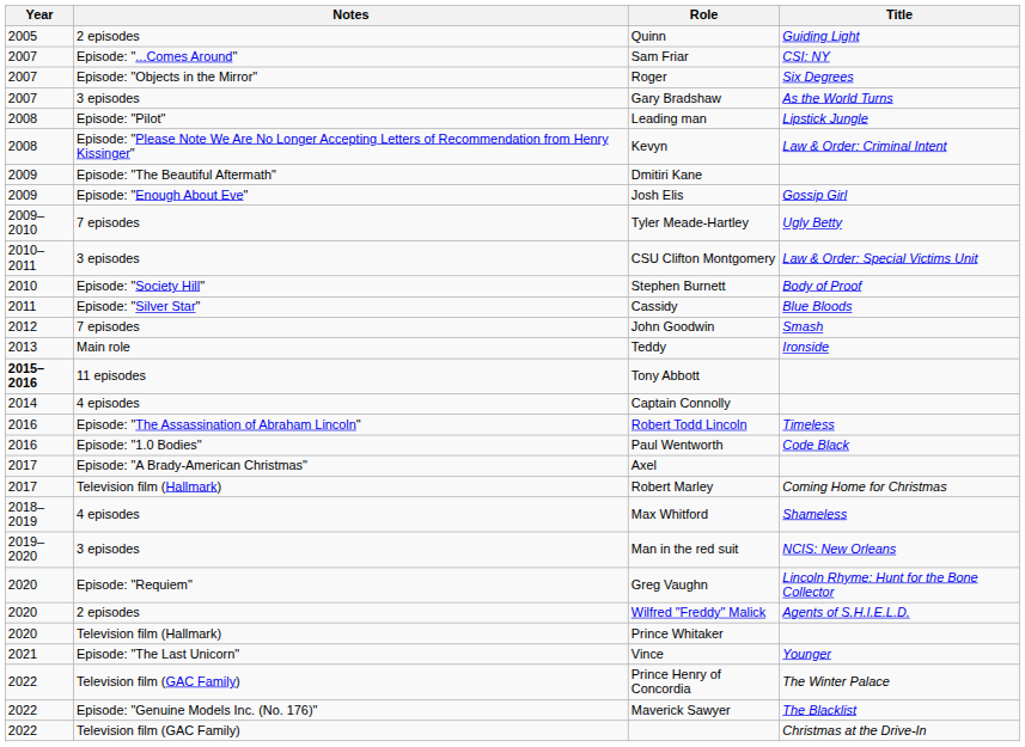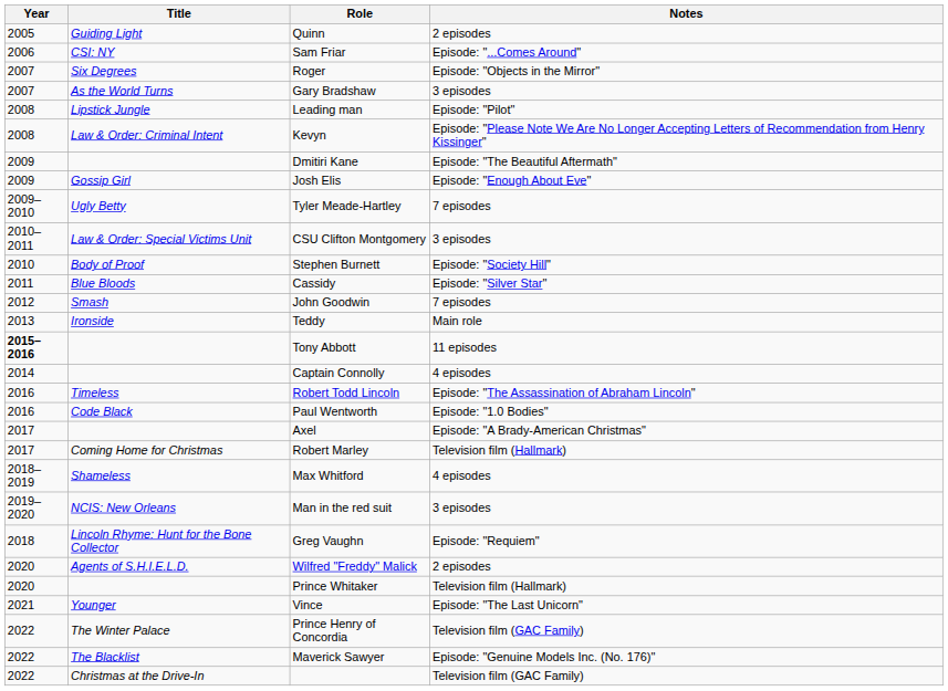 <table class="wikitable sortable">
 <tr>
 <th>Year</th>
+<th>Title</th>
+<th>Role</th>
 <th class="unsortable">Notes</th>
-<th>Role</th>
-<th>Title</th>
 </tr>
 <tr>
 <td>2005</td>
+<td><em><a href='#'>Guiding Light</a></em></td>
+<td>Quinn</td>
 <td>2 episodes</td>
-<td>Quinn</td>
-<td><em><a href='#'>Guiding Light</a></em></td>
+</tr>
+<tr>
+<td>2006</td>
+<td><em><a href='#'>CSI: NY</a></em></td>
+<td>Sam Friar</td>
+<td>Episode: "<a href='#'>...Comes Around</a>"</td>
 </tr>
 <tr>
 <td>2007</td>
-<td>Episode: "<a href='#'>...Comes Around</a>"</td>
-<td>Sam Friar</td>
-<td><em><a href='#'>CSI: NY</a></em></td>
+<td><em><a href='#'>Six Degrees</a></em></td>
+<td>Roger</td>
+<td>Episode: "Objects in the Mirror"</td>
 </tr>
 <tr>
 <td>2007</td>
-<td>Episode: "Objects in the Mirror"</td>
-<td>Roger</td>
-<td><em><a href='#'>Six Degrees</a></em></td>
-</tr>
-<tr>
-<td>2007</td>
+<td><em><a href='#'>As the World Turns</a></em></td>
+<td>Gary Bradshaw</td>
 <td>3 episodes</td>
-<td>Gary Bradshaw</td>
-<td><em><a href='#'>As the World Turns</a></em></td>
 </tr>
 <tr>
 <td>2008</td>
+<td><em><a href='#'>Lipstick Jungle</a></em></td>
+<td>Leading man</td>
 <td>Episode: "Pilot"</td>
-<td>Leading man</td>
-<td><em><a href='#'>Lipstick Jungle</a></em></td>
 </tr>
 <tr>
 <td>2008</td>
+<td><em><a href='#'>Law & Order: Criminal Intent</a></em></td>
+<td>Kevyn</td>
 <td>Episode: "<a href='#'>Please Note We Are No Longer Accepting Letters of Recommendation from Henry Kissinger</a>"</td>
-<td>Kevyn</td>
-<td><em><a href='#'>Law & Order: Criminal Intent</a></em></td>
 </tr>
 <tr>
 <td>2009</td>
+<td><em></em></td>
+<td>Dmitiri Kane</td>
 <td>Episode: "The Beautiful Aftermath"</td>
-<td>Dmitiri Kane</td>
-<td><em></em></td>
 </tr>
 <tr>
 <td>2009</td>
+<td><em><a href='#'>Gossip Girl</a></em></td>
+<td>Josh Elis</td>
 <td>Episode: "<a href='#'>Enough About Eve</a>"</td>
-<td>Josh Elis</td>
-<td><em><a href='#'>Gossip Girl</a></em></td>
 </tr>
 <tr>
 <td>2009–2010</td>
+<td><em><a href='#'>Ugly Betty</a></em></td>
+<td>Tyler Meade-Hartley</td>
 <td>7 episodes</td>
-<td>Tyler Meade-Hartley</td>
-<td><em><a href='#'>Ugly Betty</a></em></td>
 </tr>
 <tr>
 <td>2010–2011</td>
+<td><em><a href='#'>Law & Order: Special Victims Unit</a></em></td>
+<td>CSU Clifton Montgomery</td>
 <td>3 episodes</td>
-<td>CSU Clifton Montgomery</td>
-<td><em><a href='#'>Law & Order: Special Victims Unit</a></em></td>
 </tr>
 <tr>
 <td>2010</td>
+<td><em><a href='#'>Body of Proof</a></em></td>
+<td>Stephen Burnett</td>
 <td>Episode: "<a href='#'>Society Hill</a>"</td>
-<td>Stephen Burnett</td>
-<td><em><a href='#'>Body of Proof</a></em></td>
 </tr>
 <tr>
 <td>2011</td>
+<td><em><a href='#'>Blue Bloods</a></em></td>
+<td>Cassidy</td>
 <td>Episode: "<a href='#'>Silver Star</a>"</td>
-<td>Cassidy</td>
-<td><em><a href='#'>Blue Bloods</a></em></td>
 </tr>
 <tr>
 <td>2012</td>
+<td><em><a href='#'>Smash</a></em></td>
+<td>John Goodwin</td>
 <td>7 episodes</td>
-<td>John Goodwin</td>
-<td><em><a href='#'>Smash</a></em></td>
 </tr>
 <tr>
 <td>2013</td>
+<td><em><a href='#'>Ironside</a></em></td>
+<td>Teddy</td>
 <td>Main role</td>
-<td>Teddy</td>
-<td><em><a href='#'>Ironside</a></em></td>
 </tr>
 <tr>
 <td><strong>2015–2016</strong></td>
+<td><em></em></td>
+<td>Tony Abbott</td>
 <td>11 episodes</td>
-<td>Tony Abbott</td>
-<td><em></em></td>
 </tr>
 <tr>
 <td>2014</td>
+<td><em></em></td>
+<td>Captain Connolly</td>
 <td>4 episodes</td>
-<td>Captain Connolly</td>
-<td><em></em></td>
 </tr>
 <tr>
 <td>2016</td>
+<td><em><a href='#'>Timeless</a></em></td>
+<td><a href='#'>Robert Todd Lincoln</a></td>
 <td>Episode: "<a href='#'>The Assassination of Abraham Lincoln</a>"</td>
-<td><a href='#'>Robert Todd Lincoln</a></td>
-<td><em><a href='#'>Timeless</a></em></td>
 </tr>
 <tr>
 <td>2016</td>
+<td><em><a href='#'>Code Black</a></em></td>
+<td>Paul Wentworth</td>
 <td>Episode: "1.0 Bodies"</td>
-<td>Paul Wentworth</td>
-<td><em><a href='#'>Code Black</a></em></td>
 </tr>
 <tr>
 <td>2017</td>
+<td><em></em></td>
+<td>Axel</td>
 <td>Episode: "A Brady-American Christmas"</td>
-<td>Axel</td>
-<td><em></em></td>
 </tr>
 <tr>
 <td>2017</td>
+<td><em>Coming Home for Christmas</em></td>
+<td>Robert Marley</td>
 <td>Television film (<a href='#'>Hallmark</a>)</td>
-<td>Robert Marley</td>
-<td><em>Coming Home for Christmas</em></td>
 </tr>
 <tr>
 <td>2018–2019</td>
+<td><em><a href='#'>Shameless</a></em></td>
+<td>Max Whitford</td>
 <td>4 episodes</td>
-<td>Max Whitford</td>
-<td><em><a href='#'>Shameless</a></em></td>
 </tr>
 <tr>
 <td>2019–2020</td>
+<td><em><a href='#'>NCIS: New Orleans</a></em></td>
+<td>Man in the red suit</td>
 <td>3 episodes</td>
-<td>Man in the red suit</td>
-<td><em><a href='#'>NCIS: New Orleans</a></em></td>
+</tr>
+<tr>
+<td>2018</td>
+<td><em><a href='#'>Lincoln Rhyme: Hunt for the Bone Collector</a></em></td>
+<td>Greg Vaughn</td>
+<td>Episode: "Requiem"</td>
 </tr>
 <tr>
 <td>2020</td>
-<td>Episode: "Requiem"</td>
-<td>Greg Vaughn</td>
-<td><em><a href='#'>Lincoln Rhyme: Hunt for the Bone Collector</a></em></td>
+<td><em><a href='#'>Agents of S.H.I.E.L.D.</a></em></td>
+<td><a href='#'>Wilfred "Freddy" Malick</a></td>
+<td>2 episodes</td>
 </tr>
 <tr>
 <td>2020</td>
-<td>2 episodes</td>
-<td><a href='#'>Wilfred "Freddy" Malick</a></td>
-<td><em><a href='#'>Agents of S.H.I.E.L.D.</a></em></td>
-</tr>
-<tr>
-<td>2020</td>
+<td><em></em></td>
+<td>Prince Whitaker</td>
 <td>Television film (Hallmark)</td>
-<td>Prince Whitaker</td>
-<td><em></em></td>
 </tr>
 <tr>
 <td>2021</td>
+<td><em><a href='#'>Younger</a></em></td>
+<td>Vince</td>
 <td>Episode: "The Last Unicorn"</td>
-<td>Vince</td>
-<td><em><a href='#'>Younger</a></em></td>
 </tr>
 <tr>
 <td>2022</td>
+<td data-sort-value="Winter Palace, The"><em>The Winter Palace</em></td>
+<td>Prince Henry of Concordia</td>
 <td>Television film (<a href='#'>GAC Family</a>)</td>
-<td>Prince Henry of Concordia</td>
-<td data-sort-value="Winter Palace, The"><em>The Winter Palace</em></td>
 </tr>
 <tr>
 <td>2022</td>
+<td data-sort-value="Blacklist, The"><em><a href='#'>The Blacklist</a></em></td>
+<td>Maverick Sawyer</td>
 <td>Episode: "Genuine Models Inc. (No. 176)"</td>
-<td>Maverick Sawyer</td>
-<td data-sort-value="Blacklist, The"><em><a href='#'>The Blacklist</a></em></td>
 </tr>
 <tr>
 <td>2022</td>
+<td><em>Christmas at the Drive-In</em></td>
+<td></td>
 <td>Television film (GAC Family)</td>
-<td></td>
-<td><em>Christmas at the Drive-In</em></td>
 </tr>
 </table>
